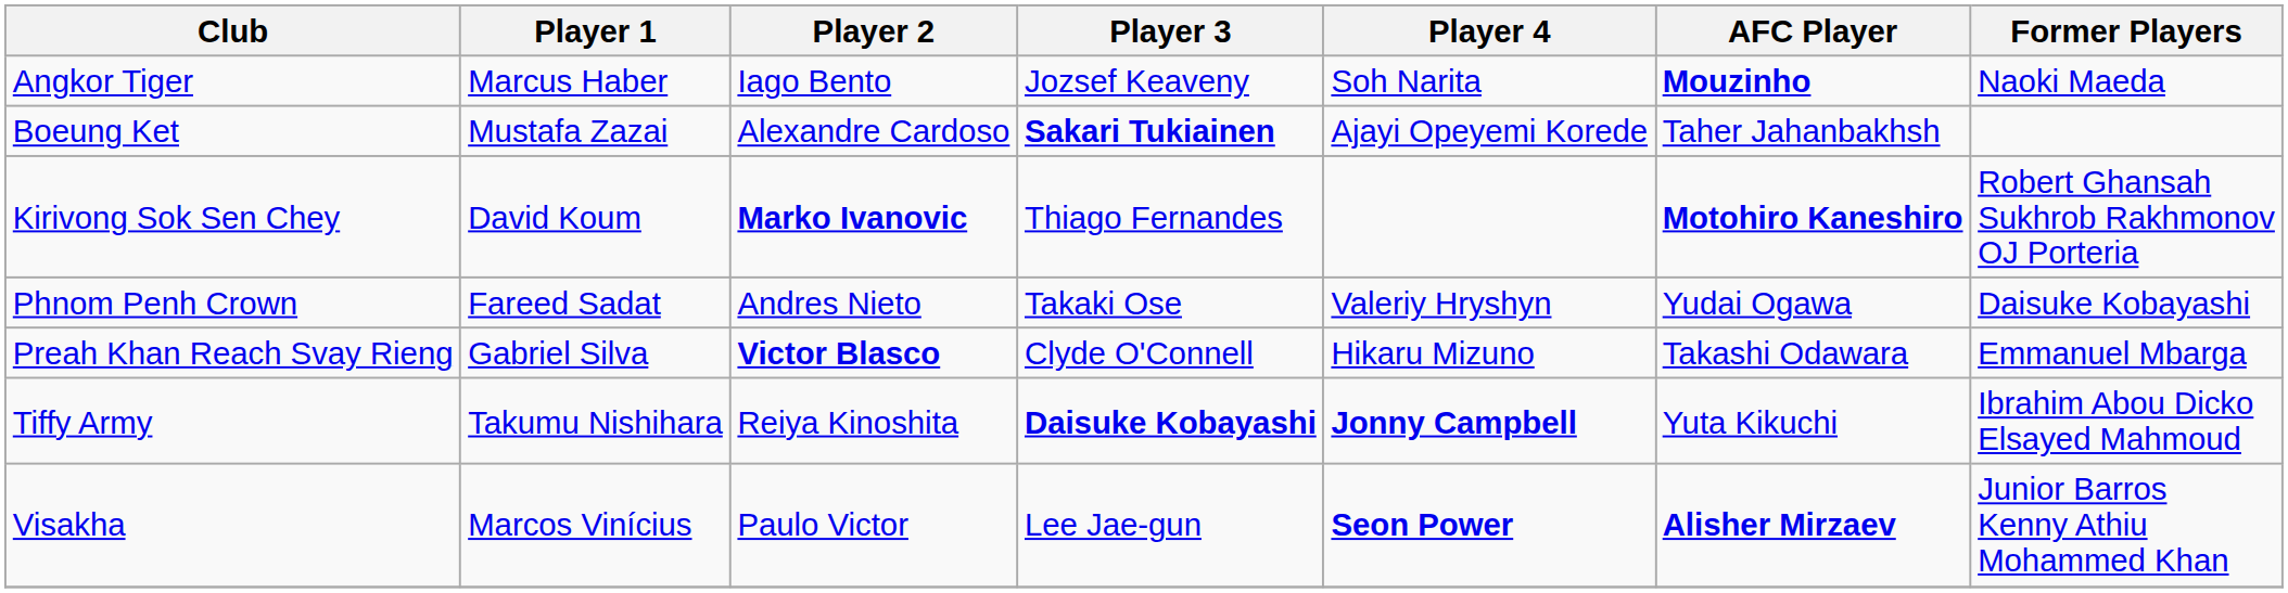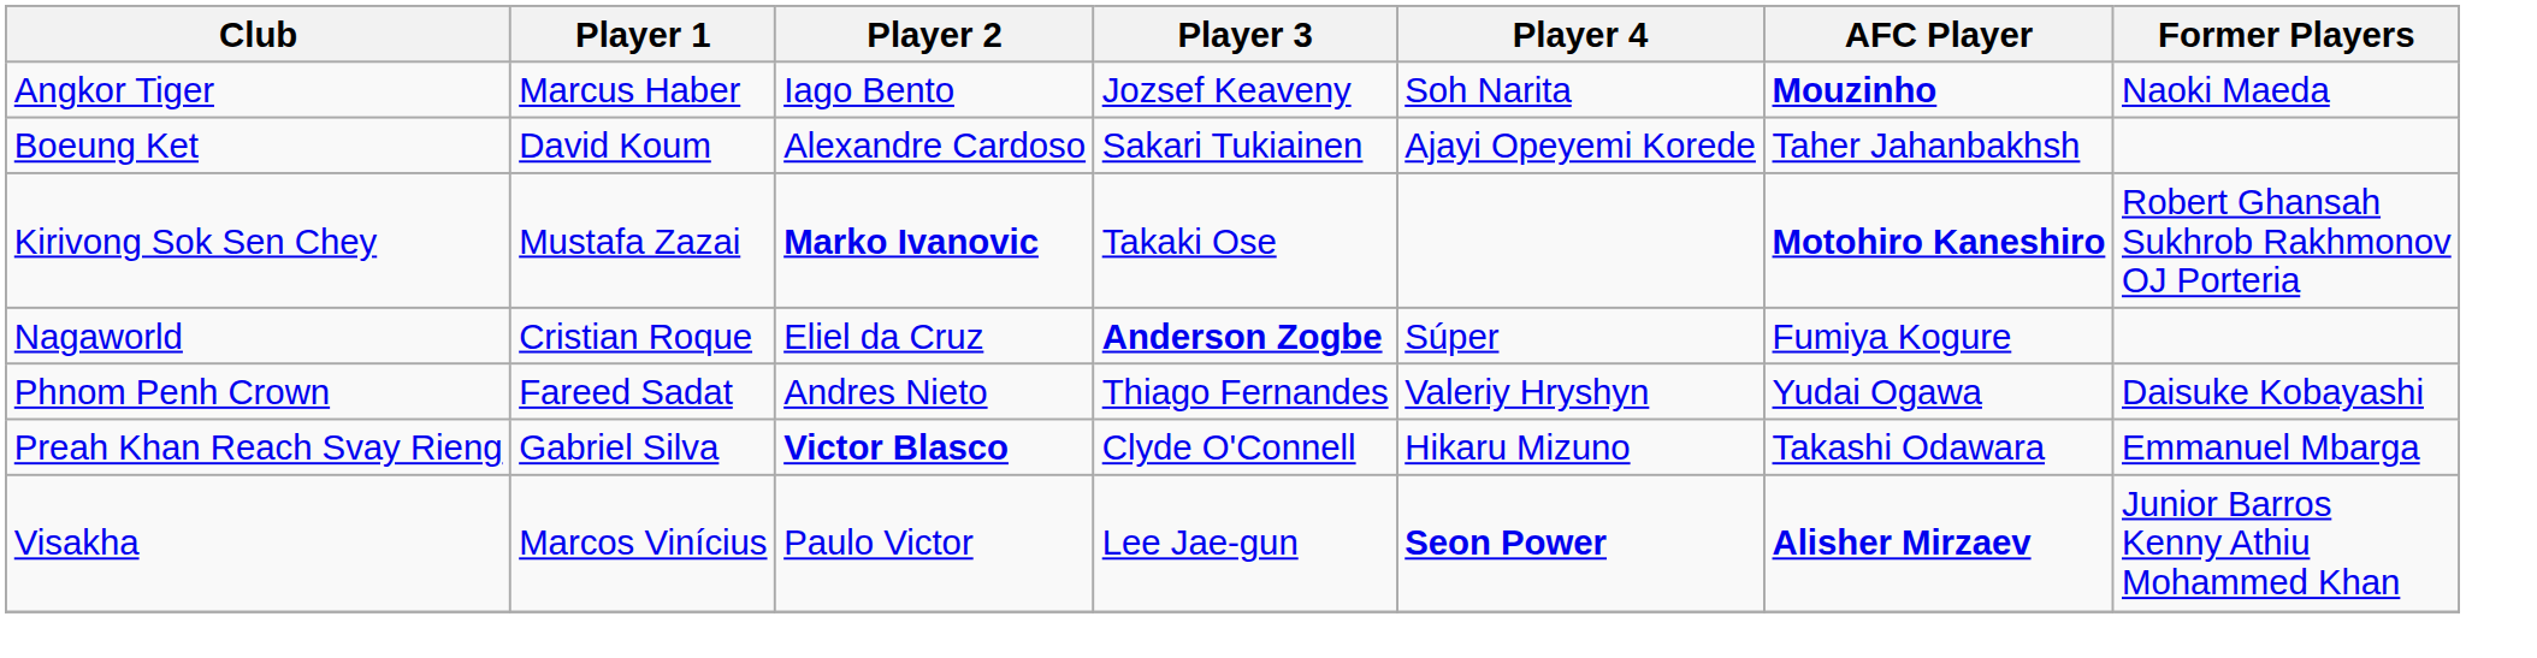 <table class="wikitable" style="font-size:95%;">
 <tr>
 <th>Club</th>
 <th>Player 1</th>
 <th>Player 2</th>
 <th>Player 3</th>
 <th>Player 4</th>
 <th>AFC Player</th>
 <th>Former Players</th>
 </tr>
 <tr>
 <td><a href='#'>Angkor Tiger</a></td>
 <td> <a href='#'>Marcus Haber</a></td>
 <td> <a href='#'>Iago Bento</a></td>
 <td> <a href='#'>Jozsef Keaveny</a></td>
 <td> <a href='#'>Soh Narita</a></td>
 <td> <strong><a href='#'>Mouzinho</a></strong></td>
 <td> <a href='#'>Naoki Maeda</a></td>
 </tr>
 <tr>
 <td><a href='#'>Boeung Ket</a></td>
-<td> <a href='#'>Mustafa Zazai</a></td>
+<td> <a href='#'>David Koum</a></td>
 <td> <a href='#'>Alexandre Cardoso</a></td>
-<td><strong> <a href='#'>Sakari Tukiainen</a></strong></td>
+<td> <a href='#'>Sakari Tukiainen</a></td>
 <td> <a href='#'>Ajayi Opeyemi Korede</a></td>
 <td> <a href='#'>Taher Jahanbakhsh</a></td>
 <td></td>
 </tr>
 <tr>
 <td><a href='#'>Kirivong Sok Sen Chey</a></td>
-<td> <a href='#'>David Koum</a></td>
+<td> <a href='#'>Mustafa Zazai</a></td>
 <td> <strong><a href='#'>Marko Ivanovic</a></strong></td>
-<td> <a href='#'>Thiago Fernandes</a></td>
+<td> <a href='#'>Takaki Ose</a></td>
 <td></td>
 <td> <strong><a href='#'>Motohiro Kaneshiro</a></strong></td>
 <td> <a href='#'>Robert Ghansah</a><br> <a href='#'>Sukhrob Rakhmonov</a><br> <a href='#'>OJ Porteria</a></td>
 </tr>
 <tr>
+<td><a href='#'>Nagaworld</a></td>
+<td> <a href='#'>Cristian Roque</a></td>
+<td> <a href='#'>Eliel da Cruz</a></td>
+<td> <strong><a href='#'>Anderson Zogbe</a></strong></td>
+<td> <a href='#'>Súper</a></td>
+<td> <a href='#'>Fumiya Kogure</a></td>
+<td></td>
+</tr>
+<tr>
 <td><a href='#'>Phnom Penh Crown</a></td>
 <td> <a href='#'>Fareed Sadat</a></td>
 <td> <a href='#'>Andres Nieto</a></td>
-<td> <a href='#'>Takaki Ose</a></td>
+<td> <a href='#'>Thiago Fernandes</a></td>
 <td> <a href='#'>Valeriy Hryshyn</a></td>
 <td> <a href='#'>Yudai Ogawa</a></td>
 <td> <a href='#'>Daisuke Kobayashi</a></td>
 </tr>
 <tr>
 <td><a href='#'>Preah Khan Reach Svay Rieng</a></td>
 <td> <a href='#'>Gabriel Silva</a></td>
 <td> <strong><a href='#'>Victor Blasco</a></strong></td>
 <td> <a href='#'>Clyde O'Connell</a></td>
 <td> <a href='#'>Hikaru Mizuno</a></td>
 <td> <a href='#'>Takashi Odawara</a></td>
 <td> <a href='#'>Emmanuel Mbarga</a></td>
 </tr>
 <tr>
-<td><a href='#'>Tiffy Army</a></td>
-<td> <a href='#'>Takumu Nishihara</a></td>
-<td> <a href='#'>Reiya Kinoshita</a></td>
-<td> <strong><a href='#'>Daisuke Kobayashi</a></strong></td>
-<td> <strong><a href='#'>Jonny Campbell</a></strong></td>
-<td> <a href='#'>Yuta Kikuchi</a></td>
-<td> <a href='#'>Ibrahim Abou Dicko</a><br> <a href='#'>Elsayed Mahmoud</a></td>
-</tr>
-<tr>
 <td><a href='#'>Visakha</a></td>
 <td> <a href='#'>Marcos Vinícius</a></td>
 <td> <a href='#'>Paulo Victor</a></td>
 <td> <a href='#'>Lee Jae-gun</a></td>
 <td> <strong><a href='#'>Seon Power</a></strong></td>
 <td> <strong><a href='#'>Alisher Mirzaev</a></strong></td>
 <td> <a href='#'>Junior Barros</a><br> <a href='#'>Kenny Athiu</a><br> <a href='#'>Mohammed Khan</a></td>
 </tr>
 <tr>
 </tr>
 </table>
